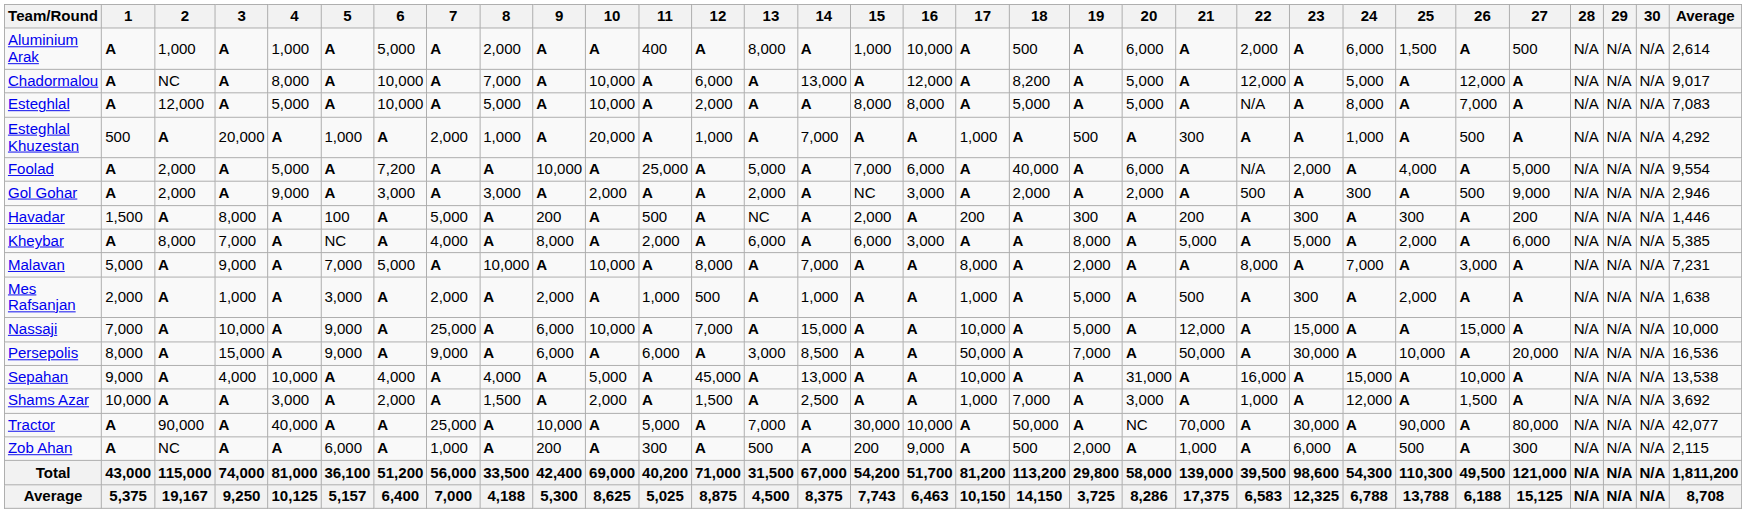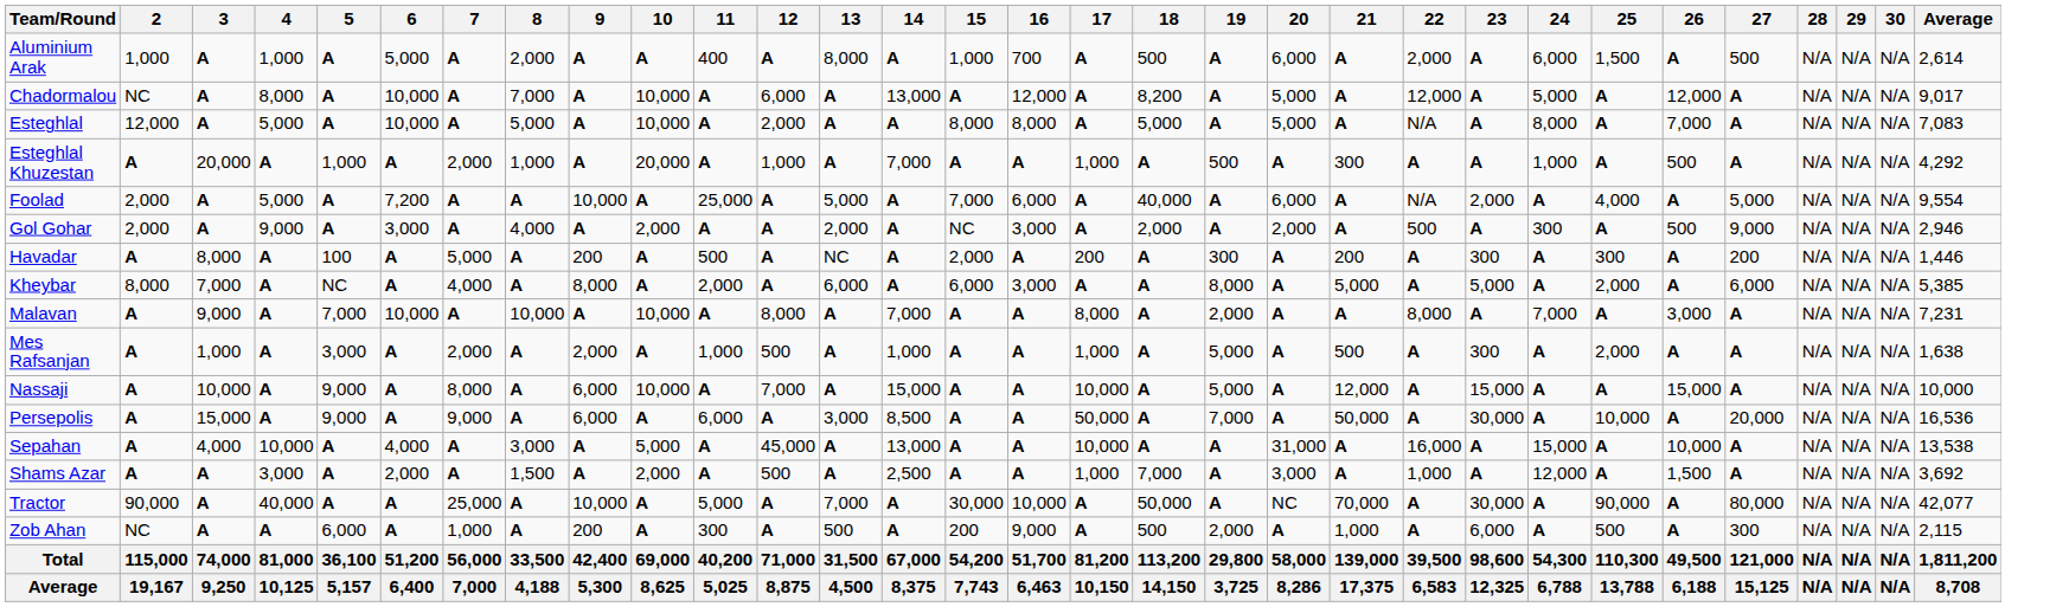 <table class="wikitable sortable">
 <tr>
 <th rowspan="1">Team/Round</th>
-<th>1</th>
 <th>2</th>
 <th>3</th>
 <th>4</th>
 <th>5</th>
 <th>6</th>
 <th>7</th>
 <th>8</th>
 <th>9</th>
 <th>10</th>
 <th>11</th>
 <th>12</th>
 <th>13</th>
 <th>14</th>
 <th>15</th>
 <th>16</th>
 <th>17</th>
 <th>18</th>
 <th>19</th>
 <th>20</th>
 <th>21</th>
 <th>22</th>
 <th>23</th>
 <th>24</th>
 <th>25</th>
 <th>26</th>
 <th>27</th>
 <th>28</th>
 <th>29</th>
 <th>30</th>
 <th>Average</th>
 </tr>
 <tr>
 <td><a href='#'>Aluminium Arak</a></td>
-<td><strong>A</strong></td>
 <td>1,000</td>
 <td><strong>A</strong></td>
 <td>1,000</td>
 <td><strong>A</strong></td>
 <td>5,000</td>
 <td><strong>A</strong></td>
 <td>2,000</td>
 <td><strong>A</strong></td>
 <td><strong>A</strong></td>
 <td>400</td>
 <td><strong>A</strong></td>
 <td>8,000</td>
 <td><strong>A</strong></td>
 <td>1,000</td>
-<td>10,000</td>
+<td>700</td>
 <td><strong>A</strong></td>
 <td>500</td>
 <td><strong>A</strong></td>
 <td>6,000</td>
 <td><strong>A</strong></td>
 <td>2,000</td>
 <td><strong>A</strong></td>
 <td>6,000</td>
 <td>1,500</td>
 <td><strong>A</strong></td>
 <td>500</td>
 <td>N/A</td>
 <td>N/A</td>
 <td>N/A</td>
 <td>2,614</td>
 </tr>
 <tr>
 <td><a href='#'>Chadormalou</a></td>
-<td><strong>A</strong></td>
 <td>NC</td>
 <td><strong>A</strong></td>
 <td>8,000</td>
 <td><strong>A</strong></td>
 <td>10,000</td>
 <td><strong>A</strong></td>
 <td>7,000</td>
 <td><strong>A</strong></td>
 <td>10,000</td>
 <td><strong>A</strong></td>
 <td>6,000</td>
 <td><strong>A</strong></td>
 <td>13,000</td>
 <td><strong>A</strong></td>
 <td>12,000</td>
 <td><strong>A</strong></td>
 <td>8,200</td>
 <td><strong>A</strong></td>
 <td>5,000</td>
 <td><strong>A</strong></td>
 <td>12,000</td>
 <td><strong>A</strong></td>
 <td>5,000</td>
 <td><strong>A</strong></td>
 <td>12,000</td>
 <td><strong>A</strong></td>
 <td>N/A</td>
 <td>N/A</td>
 <td>N/A</td>
 <td>9,017</td>
 </tr>
 <tr>
 <td><a href='#'>Esteghlal</a></td>
-<td><strong>A</strong></td>
 <td>12,000</td>
 <td><strong>A</strong></td>
 <td>5,000</td>
 <td><strong>A</strong></td>
 <td>10,000</td>
 <td><strong>A</strong></td>
 <td>5,000</td>
 <td><strong>A</strong></td>
 <td>10,000</td>
 <td><strong>A</strong></td>
 <td>2,000</td>
 <td><strong>A</strong></td>
 <td><strong>A</strong></td>
 <td>8,000</td>
 <td>8,000</td>
 <td><strong>A</strong></td>
 <td>5,000</td>
 <td><strong>A</strong></td>
 <td>5,000</td>
 <td><strong>A</strong></td>
 <td>N/A</td>
 <td><strong>A</strong></td>
 <td>8,000</td>
 <td><strong>A</strong></td>
 <td>7,000</td>
 <td><strong>A</strong></td>
 <td>N/A</td>
 <td>N/A</td>
 <td>N/A</td>
 <td>7,083</td>
 </tr>
 <tr>
 <td><a href='#'>Esteghlal Khuzestan</a></td>
-<td>500</td>
 <td><strong>A</strong></td>
 <td>20,000</td>
 <td><strong>A</strong></td>
 <td>1,000</td>
 <td><strong>A</strong></td>
 <td>2,000</td>
 <td>1,000</td>
 <td><strong>A</strong></td>
 <td>20,000</td>
 <td><strong>A</strong></td>
 <td>1,000</td>
 <td><strong>A</strong></td>
 <td>7,000</td>
 <td><strong>A</strong></td>
 <td><strong>A</strong></td>
 <td>1,000</td>
 <td><strong>A</strong></td>
 <td>500</td>
 <td><strong>A</strong></td>
 <td>300</td>
 <td><strong>A</strong></td>
 <td><strong>A</strong></td>
 <td>1,000</td>
 <td><strong>A</strong></td>
 <td>500</td>
 <td><strong>A</strong></td>
 <td>N/A</td>
 <td>N/A</td>
 <td>N/A</td>
 <td>4,292</td>
 </tr>
 <tr>
 <td><a href='#'>Foolad</a></td>
-<td><strong>A</strong></td>
 <td>2,000</td>
 <td><strong>A</strong></td>
 <td>5,000</td>
 <td><strong>A</strong></td>
 <td>7,200</td>
 <td><strong>A</strong></td>
 <td><strong>A</strong></td>
 <td>10,000</td>
 <td><strong>A</strong></td>
 <td>25,000</td>
 <td><strong>A</strong></td>
 <td>5,000</td>
 <td><strong>A</strong></td>
 <td>7,000</td>
 <td>6,000</td>
 <td><strong>A</strong></td>
 <td>40,000</td>
 <td><strong>A</strong></td>
 <td>6,000</td>
 <td><strong>A</strong></td>
 <td>N/A</td>
 <td>2,000</td>
 <td><strong>A</strong></td>
 <td>4,000</td>
 <td><strong>A</strong></td>
 <td>5,000</td>
 <td>N/A</td>
 <td>N/A</td>
 <td>N/A</td>
 <td>9,554</td>
 </tr>
 <tr>
 <td><a href='#'>Gol Gohar</a></td>
-<td><strong>A</strong></td>
 <td>2,000</td>
 <td><strong>A</strong></td>
 <td>9,000</td>
 <td><strong>A</strong></td>
 <td>3,000</td>
 <td><strong>A</strong></td>
-<td>3,000</td>
+<td>4,000</td>
 <td><strong>A</strong></td>
 <td>2,000</td>
 <td><strong>A</strong></td>
 <td><strong>A</strong></td>
 <td>2,000</td>
 <td><strong>A</strong></td>
 <td>NC</td>
 <td>3,000</td>
 <td><strong>A</strong></td>
 <td>2,000</td>
 <td><strong>A</strong></td>
 <td>2,000</td>
 <td><strong>A</strong></td>
 <td>500</td>
 <td><strong>A</strong></td>
 <td>300</td>
 <td><strong>A</strong></td>
 <td>500</td>
 <td>9,000</td>
 <td>N/A</td>
 <td>N/A</td>
 <td>N/A</td>
 <td>2,946</td>
 </tr>
 <tr>
 <td><a href='#'>Havadar</a></td>
-<td>1,500</td>
 <td><strong>A</strong></td>
 <td>8,000</td>
 <td><strong>A</strong></td>
 <td>100</td>
 <td><strong>A</strong></td>
 <td>5,000</td>
 <td><strong>A</strong></td>
 <td>200</td>
 <td><strong>A</strong></td>
 <td>500</td>
 <td><strong>A</strong></td>
 <td>NC</td>
 <td><strong>A</strong></td>
 <td>2,000</td>
 <td><strong>A</strong></td>
 <td>200</td>
 <td><strong>A</strong></td>
 <td>300</td>
 <td><strong>A</strong></td>
 <td>200</td>
 <td><strong>A</strong></td>
 <td>300</td>
 <td><strong>A</strong></td>
 <td>300</td>
 <td><strong>A</strong></td>
 <td>200</td>
 <td>N/A</td>
 <td>N/A</td>
 <td>N/A</td>
 <td>1,446</td>
 </tr>
 <tr>
 <td><a href='#'>Kheybar</a></td>
-<td><strong>A</strong></td>
 <td>8,000</td>
 <td>7,000</td>
 <td><strong>A</strong></td>
 <td>NC</td>
 <td><strong>A</strong></td>
 <td>4,000</td>
 <td><strong>A</strong></td>
 <td>8,000</td>
 <td><strong>A</strong></td>
 <td>2,000</td>
 <td><strong>A</strong></td>
 <td>6,000</td>
 <td><strong>A</strong></td>
 <td>6,000</td>
 <td>3,000</td>
 <td><strong>A</strong></td>
 <td><strong>A</strong></td>
 <td>8,000</td>
 <td><strong>A</strong></td>
 <td>5,000</td>
 <td><strong>A</strong></td>
 <td>5,000</td>
 <td><strong>A</strong></td>
 <td>2,000</td>
 <td><strong>A</strong></td>
 <td>6,000</td>
 <td>N/A</td>
 <td>N/A</td>
 <td>N/A</td>
 <td>5,385</td>
 </tr>
 <tr>
 <td><a href='#'>Malavan</a></td>
-<td>5,000</td>
 <td><strong>A</strong></td>
 <td>9,000</td>
 <td><strong>A</strong></td>
 <td>7,000</td>
-<td>5,000</td>
+<td>10,000</td>
 <td><strong>A</strong></td>
 <td>10,000</td>
 <td><strong>A</strong></td>
 <td>10,000</td>
 <td><strong>A</strong></td>
 <td>8,000</td>
 <td><strong>A</strong></td>
 <td>7,000</td>
 <td><strong>A</strong></td>
 <td><strong>A</strong></td>
 <td>8,000</td>
 <td><strong>A</strong></td>
 <td>2,000</td>
 <td><strong>A</strong></td>
 <td><strong>A</strong></td>
 <td>8,000</td>
 <td><strong>A</strong></td>
 <td>7,000</td>
 <td><strong>A</strong></td>
 <td>3,000</td>
 <td><strong>A</strong></td>
 <td>N/A</td>
 <td>N/A</td>
 <td>N/A</td>
 <td>7,231</td>
 </tr>
 <tr>
 <td><a href='#'>Mes Rafsanjan</a></td>
-<td>2,000</td>
 <td><strong>A</strong></td>
 <td>1,000</td>
 <td><strong>A</strong></td>
 <td>3,000</td>
 <td><strong>A</strong></td>
 <td>2,000</td>
 <td><strong>A</strong></td>
 <td>2,000</td>
 <td><strong>A</strong></td>
 <td>1,000</td>
 <td>500</td>
 <td><strong>A</strong></td>
 <td>1,000</td>
 <td><strong>A</strong></td>
 <td><strong>A</strong></td>
 <td>1,000</td>
 <td><strong>A</strong></td>
 <td>5,000</td>
 <td><strong>A</strong></td>
 <td>500</td>
 <td><strong>A</strong></td>
 <td>300</td>
 <td><strong>A</strong></td>
 <td>2,000</td>
 <td><strong>A</strong></td>
 <td><strong>A</strong></td>
 <td>N/A</td>
 <td>N/A</td>
 <td>N/A</td>
 <td>1,638</td>
 </tr>
 <tr>
 <td><a href='#'>Nassaji</a></td>
-<td>7,000</td>
 <td><strong>A</strong></td>
 <td>10,000</td>
 <td><strong>A</strong></td>
 <td>9,000</td>
 <td><strong>A</strong></td>
-<td>25,000</td>
+<td>8,000</td>
 <td><strong>A</strong></td>
 <td>6,000</td>
 <td>10,000</td>
 <td><strong>A</strong></td>
 <td>7,000</td>
 <td><strong>A</strong></td>
 <td>15,000</td>
 <td><strong>A</strong></td>
 <td><strong>A</strong></td>
 <td>10,000</td>
 <td><strong>A</strong></td>
 <td>5,000</td>
 <td><strong>A</strong></td>
 <td>12,000</td>
 <td><strong>A</strong></td>
 <td>15,000</td>
 <td><strong>A</strong></td>
 <td><strong>A</strong></td>
 <td>15,000</td>
 <td><strong>A</strong></td>
 <td>N/A</td>
 <td>N/A</td>
 <td>N/A</td>
 <td>10,000</td>
 </tr>
 <tr>
 <td><a href='#'>Persepolis</a></td>
-<td>8,000</td>
 <td><strong>A</strong></td>
 <td>15,000</td>
 <td><strong>A</strong></td>
 <td>9,000</td>
 <td><strong>A</strong></td>
 <td>9,000</td>
 <td><strong>A</strong></td>
 <td>6,000</td>
 <td><strong>A</strong></td>
 <td>6,000</td>
 <td><strong>A</strong></td>
 <td>3,000</td>
 <td>8,500</td>
 <td><strong>A</strong></td>
 <td><strong>A</strong></td>
 <td>50,000</td>
 <td><strong>A</strong></td>
 <td>7,000</td>
 <td><strong>A</strong></td>
 <td>50,000</td>
 <td><strong>A</strong></td>
 <td>30,000</td>
 <td><strong>A</strong></td>
 <td>10,000</td>
 <td><strong>A</strong></td>
 <td>20,000</td>
 <td>N/A</td>
 <td>N/A</td>
 <td>N/A</td>
 <td>16,536</td>
 </tr>
 <tr>
 <td><a href='#'>Sepahan</a></td>
-<td>9,000</td>
 <td><strong>A</strong></td>
 <td>4,000</td>
 <td>10,000</td>
 <td><strong>A</strong></td>
 <td>4,000</td>
 <td><strong>A</strong></td>
-<td>4,000</td>
+<td>3,000</td>
 <td><strong>A</strong></td>
 <td>5,000</td>
 <td><strong>A</strong></td>
 <td>45,000</td>
 <td><strong>A</strong></td>
 <td>13,000</td>
 <td><strong>A</strong></td>
 <td><strong>A</strong></td>
 <td>10,000</td>
 <td><strong>A</strong></td>
 <td><strong>A</strong></td>
 <td>31,000</td>
 <td><strong>A</strong></td>
 <td>16,000</td>
 <td><strong>A</strong></td>
 <td>15,000</td>
 <td><strong>A</strong></td>
 <td>10,000</td>
 <td><strong>A</strong></td>
 <td>N/A</td>
 <td>N/A</td>
 <td>N/A</td>
 <td>13,538</td>
 </tr>
 <tr>
 <td><a href='#'>Shams Azar</a></td>
-<td>10,000</td>
 <td><strong>A</strong></td>
 <td><strong>A</strong></td>
 <td>3,000</td>
 <td><strong>A</strong></td>
 <td>2,000</td>
 <td><strong>A</strong></td>
 <td>1,500</td>
 <td><strong>A</strong></td>
 <td>2,000</td>
 <td><strong>A</strong></td>
-<td>1,500</td>
+<td>500</td>
 <td><strong>A</strong></td>
 <td>2,500</td>
 <td><strong>A</strong></td>
 <td><strong>A</strong></td>
 <td>1,000</td>
 <td>7,000</td>
 <td><strong>A</strong></td>
 <td>3,000</td>
 <td><strong>A</strong></td>
 <td>1,000</td>
 <td><strong>A</strong></td>
 <td>12,000</td>
 <td><strong>A</strong></td>
 <td>1,500</td>
 <td><strong>A</strong></td>
 <td>N/A</td>
 <td>N/A</td>
 <td>N/A</td>
 <td>3,692</td>
 </tr>
 <tr>
 <td><a href='#'>Tractor</a></td>
-<td><strong>A</strong></td>
 <td>90,000</td>
 <td><strong>A</strong></td>
 <td>40,000</td>
 <td><strong>A</strong></td>
 <td><strong>A</strong></td>
 <td>25,000</td>
 <td><strong>A</strong></td>
 <td>10,000</td>
 <td><strong>A</strong></td>
 <td>5,000</td>
 <td><strong>A</strong></td>
 <td>7,000</td>
 <td><strong>A</strong></td>
 <td>30,000</td>
 <td>10,000</td>
 <td><strong>A</strong></td>
 <td>50,000</td>
 <td><strong>A</strong></td>
 <td>NC</td>
 <td>70,000</td>
 <td><strong>A</strong></td>
 <td>30,000</td>
 <td><strong>A</strong></td>
 <td>90,000</td>
 <td><strong>A</strong></td>
 <td>80,000</td>
 <td>N/A</td>
 <td>N/A</td>
 <td>N/A</td>
 <td>42,077</td>
 </tr>
 <tr>
 <td><a href='#'>Zob Ahan</a></td>
-<td><strong>A</strong></td>
 <td>NC</td>
 <td><strong>A</strong></td>
 <td><strong>A</strong></td>
 <td>6,000</td>
 <td><strong>A</strong></td>
 <td>1,000</td>
 <td><strong>A</strong></td>
 <td>200</td>
 <td><strong>A</strong></td>
 <td>300</td>
 <td><strong>A</strong></td>
 <td>500</td>
 <td><strong>A</strong></td>
 <td>200</td>
 <td>9,000</td>
 <td><strong>A</strong></td>
 <td>500</td>
 <td>2,000</td>
 <td><strong>A</strong></td>
 <td>1,000</td>
 <td><strong>A</strong></td>
 <td>6,000</td>
 <td><strong>A</strong></td>
 <td>500</td>
 <td><strong>A</strong></td>
 <td>300</td>
 <td>N/A</td>
 <td>N/A</td>
 <td>N/A</td>
 <td>2,115</td>
 </tr>
 <tr>
 <th>Total</th>
-<th>43,000</th>
 <th>115,000</th>
 <th>74,000</th>
 <th>81,000</th>
 <th>36,100</th>
 <th>51,200</th>
 <th>56,000</th>
 <th>33,500</th>
 <th>42,400</th>
 <th>69,000</th>
 <th>40,200</th>
 <th>71,000</th>
 <th>31,500</th>
 <th>67,000</th>
 <th>54,200</th>
 <th>51,700</th>
 <th>81,200</th>
 <th>113,200</th>
 <th>29,800</th>
 <th>58,000</th>
 <th>139,000</th>
 <th>39,500</th>
 <th>98,600</th>
 <th>54,300</th>
 <th>110,300</th>
 <th>49,500</th>
 <th>121,000</th>
 <th>N/A</th>
 <th>N/A</th>
 <th>N/A</th>
 <th>1,811,200</th>
 </tr>
 <tr>
 <th>Average</th>
-<th>5,375</th>
 <th>19,167</th>
 <th>9,250</th>
 <th>10,125</th>
 <th>5,157</th>
 <th>6,400</th>
 <th>7,000</th>
 <th>4,188</th>
 <th>5,300</th>
 <th>8,625</th>
 <th>5,025</th>
 <th>8,875</th>
 <th>4,500</th>
 <th>8,375</th>
 <th>7,743</th>
 <th>6,463</th>
 <th>10,150</th>
 <th>14,150</th>
 <th>3,725</th>
 <th>8,286</th>
 <th>17,375</th>
 <th>6,583</th>
 <th>12,325</th>
 <th>6,788</th>
 <th>13,788</th>
 <th>6,188</th>
 <th>15,125</th>
 <th>N/A</th>
 <th>N/A</th>
 <th>N/A</th>
 <th>8,708</th>
 </tr>
 </table>
